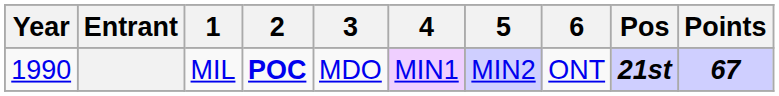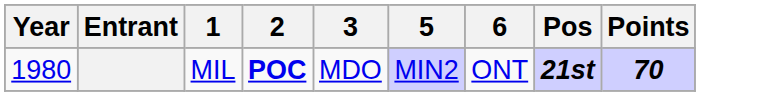 <table class="wikitable" style="text-align:center; font-size:90%">
 <tr>
 <th>Year</th>
 <th>Entrant</th>
 <th>1</th>
 <th>2</th>
 <th>3</th>
-<th>4</th>
 <th>5</th>
 <th>6</th>
 <th>Pos</th>
 <th>Points</th>
 </tr>
 <tr>
-<td><a href='#'>1990</a></td>
+<td><a href='#'>1980</a></td>
 <th></th>
 <td><a href='#'>MIL</a></td>
 <td><strong><a href='#'>POC</a></strong></td>
 <td><a href='#'>MDO</a></td>
-<td style="background:#EFCFFF;"><a href='#'>MIN1</a><br></td>
 <td style="background:#CFCFFF;"><a href='#'>MIN2</a><br></td>
 <td><a href='#'>ONT</a></td>
 <td style="background:#CFCFFF;"><strong><em>21st</em></strong></td>
-<td style="background:#CFCFFF;"><strong><em>67</em></strong></td>
+<td style="background:#CFCFFF;"><strong><em>70</em></strong></td>
 </tr>
 </table>
